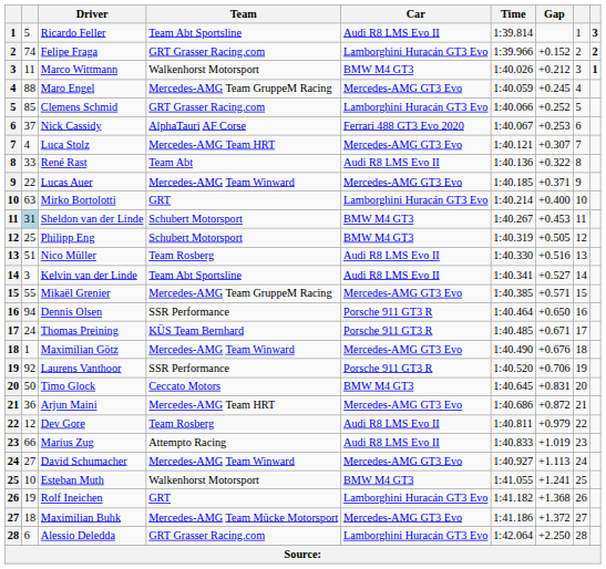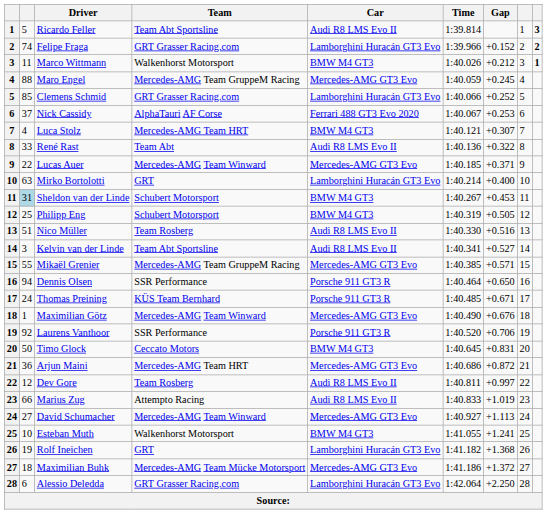 <table class="wikitable" style="font-size: 85%">
 <tr>
 <th></th>
 <th></th>
 <th>Driver</th>
 <th>Team</th>
 <th>Car</th>
 <th>Time</th>
 <th>Gap</th>
 <th></th>
 <th></th>
 </tr>
 <tr>
 <th>1</th>
 <td>5</td>
 <td> <a href='#'>Ricardo Feller</a></td>
 <td><a href='#'>Team Abt Sportsline</a></td>
 <td><a href='#'>Audi R8 LMS Evo II</a></td>
 <td>1:39.814</td>
 <td></td>
 <td>1</td>
 <td align=center><strong>3</strong></td>
 </tr>
 <tr>
 <th>2</th>
 <td>74</td>
 <td> <a href='#'>Felipe Fraga</a></td>
 <td><a href='#'>GRT Grasser Racing.com</a></td>
 <td><a href='#'>Lamborghini Huracán GT3 Evo</a></td>
 <td>1:39.966</td>
 <td>+0.152</td>
 <td>2</td>
 <td align=center><strong>2</strong></td>
 </tr>
 <tr>
 <th>3</th>
 <td>11</td>
 <td> <a href='#'>Marco Wittmann</a></td>
 <td>Walkenhorst Motorsport</td>
 <td><a href='#'>BMW M4 GT3</a></td>
 <td>1:40.026</td>
 <td>+0.212</td>
 <td>3</td>
 <td align=center><strong>1</strong></td>
 </tr>
 <tr>
 <th>4</th>
 <td>88</td>
 <td> <a href='#'>Maro Engel</a></td>
 <td><a href='#'>Mercedes-AMG</a> Team GruppeM Racing</td>
 <td><a href='#'>Mercedes-AMG GT3 Evo</a></td>
 <td>1:40.059</td>
 <td>+0.245</td>
 <td>4</td>
 <td align=center></td>
 </tr>
 <tr>
 <th>5</th>
 <td>85</td>
 <td> <a href='#'>Clemens Schmid</a></td>
 <td><a href='#'>GRT Grasser Racing.com</a></td>
 <td><a href='#'>Lamborghini Huracán GT3 Evo</a></td>
 <td>1:40.066</td>
 <td>+0.252</td>
 <td>5</td>
 <td align=center></td>
 </tr>
 <tr>
 <th>6</th>
 <td>37</td>
 <td> <a href='#'>Nick Cassidy</a></td>
 <td><a href='#'>AlphaTauri</a> <a href='#'>AF Corse</a></td>
 <td><a href='#'>Ferrari 488 GT3 Evo 2020</a></td>
 <td>1:40.067</td>
 <td>+0.253</td>
 <td>6</td>
 <td align=center></td>
 </tr>
 <tr>
 <th>7</th>
 <td>4</td>
 <td> <a href='#'>Luca Stolz</a></td>
 <td><a href='#'>Mercedes-AMG Team HRT</a></td>
-<td><a href='#'>Mercedes-AMG GT3 Evo</a></td>
+<td><a href='#'>BMW M4 GT3</a></td>
 <td>1:40.121</td>
 <td>+0.307</td>
 <td>7</td>
 <td align=center></td>
 </tr>
 <tr>
 <th>8</th>
 <td>33</td>
 <td> <a href='#'>René Rast</a></td>
 <td><a href='#'>Team Abt</a></td>
 <td><a href='#'>Audi R8 LMS Evo II</a></td>
 <td>1:40.136</td>
 <td>+0.322</td>
 <td>8</td>
 <td align=center></td>
 </tr>
 <tr>
 <th>9</th>
 <td>22</td>
 <td> <a href='#'>Lucas Auer</a></td>
 <td><a href='#'>Mercedes-AMG</a> <a href='#'>Team Winward</a></td>
 <td><a href='#'>Mercedes-AMG GT3 Evo</a></td>
 <td>1:40.185</td>
 <td>+0.371</td>
 <td>9</td>
 <td align=center></td>
 </tr>
 <tr>
 <th>10</th>
 <td>63</td>
 <td> <a href='#'>Mirko Bortolotti</a></td>
 <td><a href='#'>GRT</a></td>
 <td><a href='#'>Lamborghini Huracán GT3 Evo</a></td>
 <td>1:40.214</td>
 <td>+0.400</td>
 <td>10</td>
 <td align=center></td>
 </tr>
 <tr>
 <th>11</th>
 <td style="background: lightblue;">31</td>
 <td> <a href='#'>Sheldon van der Linde</a></td>
 <td><a href='#'>Schubert Motorsport</a></td>
 <td><a href='#'>BMW M4 GT3</a></td>
 <td>1:40.267</td>
 <td>+0.453</td>
 <td>11</td>
 <td align=center></td>
 </tr>
 <tr>
 <th>12</th>
 <td>25</td>
 <td> <a href='#'>Philipp Eng</a></td>
 <td><a href='#'>Schubert Motorsport</a></td>
 <td><a href='#'>BMW M4 GT3</a></td>
 <td>1:40.319</td>
 <td>+0.505</td>
 <td>12</td>
 <td align=center></td>
 </tr>
 <tr>
 <th>13</th>
 <td>51</td>
 <td> <a href='#'>Nico Müller</a></td>
 <td><a href='#'>Team Rosberg</a></td>
 <td><a href='#'>Audi R8 LMS Evo II</a></td>
 <td>1:40.330</td>
 <td>+0.516</td>
 <td>13</td>
 <td align=center></td>
 </tr>
 <tr>
 <th>14</th>
 <td>3</td>
 <td> <a href='#'>Kelvin van der Linde</a></td>
 <td><a href='#'>Team Abt Sportsline</a></td>
 <td><a href='#'>Audi R8 LMS Evo II</a></td>
 <td>1:40.341</td>
 <td>+0.527</td>
 <td>14</td>
 <td align=center></td>
 </tr>
 <tr>
 <th>15</th>
 <td>55</td>
 <td> <a href='#'>Mikaël Grenier</a></td>
 <td><a href='#'>Mercedes-AMG</a> Team GruppeM Racing</td>
 <td><a href='#'>Mercedes-AMG GT3 Evo</a></td>
 <td>1:40.385</td>
 <td>+0.571</td>
 <td>15</td>
 <td align=center></td>
 </tr>
 <tr>
 <th>16</th>
 <td>94</td>
 <td> <a href='#'>Dennis Olsen</a></td>
 <td>SSR Performance</td>
 <td><a href='#'>Porsche 911 GT3 R</a></td>
 <td>1:40.464</td>
 <td>+0.650</td>
 <td>16</td>
 <td align=center></td>
 </tr>
 <tr>
 <th>17</th>
 <td>24</td>
 <td> <a href='#'>Thomas Preining</a></td>
 <td><a href='#'>KÜS Team Bernhard</a></td>
 <td><a href='#'>Porsche 911 GT3 R</a></td>
 <td>1:40.485</td>
 <td>+0.671</td>
 <td>17</td>
 <td align=center></td>
 </tr>
 <tr>
 <th>18</th>
 <td>1</td>
 <td> <a href='#'>Maximilian Götz</a></td>
 <td><a href='#'>Mercedes-AMG</a> <a href='#'>Team Winward</a></td>
 <td><a href='#'>Mercedes-AMG GT3 Evo</a></td>
 <td>1:40.490</td>
 <td>+0.676</td>
 <td>18</td>
 <td align=center></td>
 </tr>
 <tr>
 <th>19</th>
 <td>92</td>
 <td> <a href='#'>Laurens Vanthoor</a></td>
 <td>SSR Performance</td>
 <td><a href='#'>Porsche 911 GT3 R</a></td>
 <td>1:40.520</td>
 <td>+0.706</td>
 <td>19</td>
 <td align=center></td>
 </tr>
 <tr>
 <th>20</th>
 <td>50</td>
 <td> <a href='#'>Timo Glock</a></td>
 <td><a href='#'>Ceccato Motors</a></td>
 <td><a href='#'>BMW M4 GT3</a></td>
 <td>1:40.645</td>
 <td>+0.831</td>
 <td>20</td>
 <td align=center></td>
 </tr>
 <tr>
 <th>21</th>
 <td>36</td>
 <td> <a href='#'>Arjun Maini</a></td>
 <td><a href='#'>Mercedes-AMG</a> Team HRT</td>
 <td><a href='#'>Mercedes-AMG GT3 Evo</a></td>
 <td>1:40.686</td>
 <td>+0.872</td>
 <td>21</td>
 <td align=center></td>
 </tr>
 <tr>
 <th>22</th>
 <td>12</td>
 <td> <a href='#'>Dev Gore</a></td>
 <td><a href='#'>Team Rosberg</a></td>
 <td><a href='#'>Audi R8 LMS Evo II</a></td>
 <td>1:40.811</td>
-<td>+0.979</td>
+<td>+0.997</td>
 <td>22</td>
 <td align=center></td>
 </tr>
 <tr>
 <th>23</th>
 <td>66</td>
 <td> <a href='#'>Marius Zug</a></td>
 <td>Attempto Racing</td>
 <td><a href='#'>Audi R8 LMS Evo II</a></td>
 <td>1:40.833</td>
 <td>+1.019</td>
 <td>23</td>
 <td align=center></td>
 </tr>
 <tr>
 <th>24</th>
 <td>27</td>
 <td> <a href='#'>David Schumacher</a></td>
 <td><a href='#'>Mercedes-AMG</a> <a href='#'>Team Winward</a></td>
 <td><a href='#'>Mercedes-AMG GT3 Evo</a></td>
 <td>1:40.927</td>
 <td>+1.113</td>
 <td>24</td>
 <td align=center></td>
 </tr>
 <tr>
 <th>25</th>
 <td>10</td>
 <td> <a href='#'>Esteban Muth</a></td>
 <td>Walkenhorst Motorsport</td>
 <td><a href='#'>BMW M4 GT3</a></td>
 <td>1:41.055</td>
 <td>+1.241</td>
 <td>25</td>
 <td align=center></td>
 </tr>
 <tr>
 <th>26</th>
 <td>19</td>
 <td> <a href='#'>Rolf Ineichen</a></td>
 <td><a href='#'>GRT</a></td>
 <td><a href='#'>Lamborghini Huracán GT3 Evo</a></td>
 <td>1:41.182</td>
 <td>+1.368</td>
 <td>26</td>
 <td align=center></td>
 </tr>
 <tr>
 <th>27</th>
 <td>18</td>
 <td> <a href='#'>Maximilian Buhk</a></td>
 <td><a href='#'>Mercedes-AMG</a> <a href='#'>Team Mücke Motorsport</a></td>
 <td><a href='#'>Mercedes-AMG GT3 Evo</a></td>
 <td>1:41.186</td>
 <td>+1.372</td>
 <td>27</td>
 <td align=center></td>
 </tr>
 <tr>
 <th>28</th>
 <td>6</td>
 <td> <a href='#'>Alessio Deledda</a></td>
 <td><a href='#'>GRT Grasser Racing.com</a></td>
 <td><a href='#'>Lamborghini Huracán GT3 Evo</a></td>
 <td>1:42.064</td>
 <td>+2.250</td>
 <td>28</td>
 <td align=center></td>
 </tr>
 <tr>
 <th colspan=9>Source:</th>
 </tr>
 </table>
